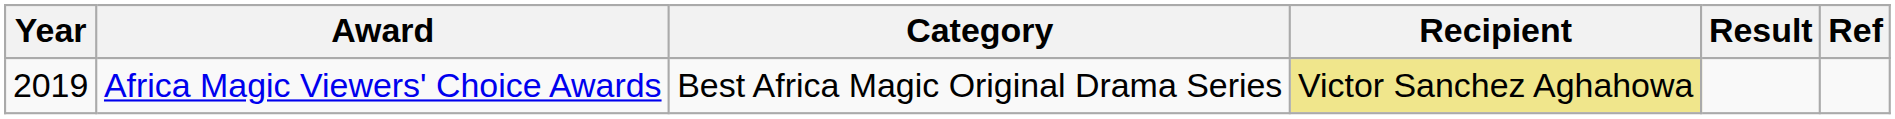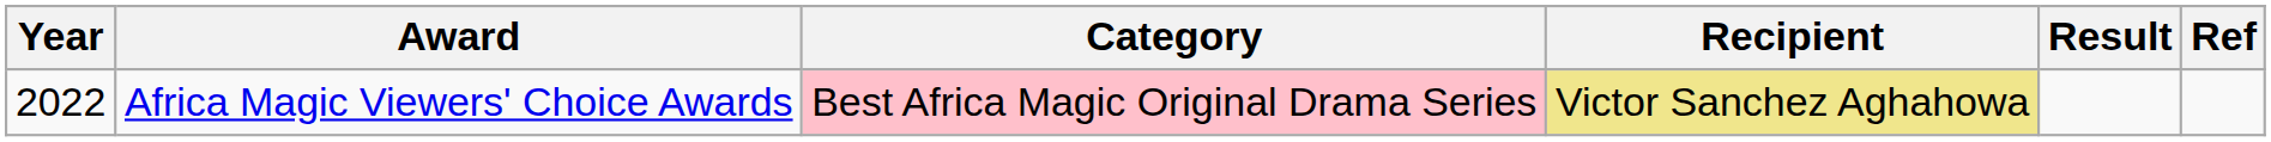 <table class="wikitable">
 <tr>
 <th>Year</th>
 <th>Award</th>
 <th>Category</th>
 <th>Recipient</th>
 <th>Result</th>
 <th>Ref</th>
 </tr>
 <tr>
-<td>2019</td>
+<td>2022</td>
 <td><a href='#'>Africa Magic Viewers' Choice Awards</a></td>
-<td>Best Africa Magic Original Drama Series</td>
+<td style="background: pink;">Best Africa Magic Original Drama Series</td>
 <td style="background: khaki;">Victor Sanchez Aghahowa</td>
 <td></td>
 <td></td>
 </tr>
 </table>
